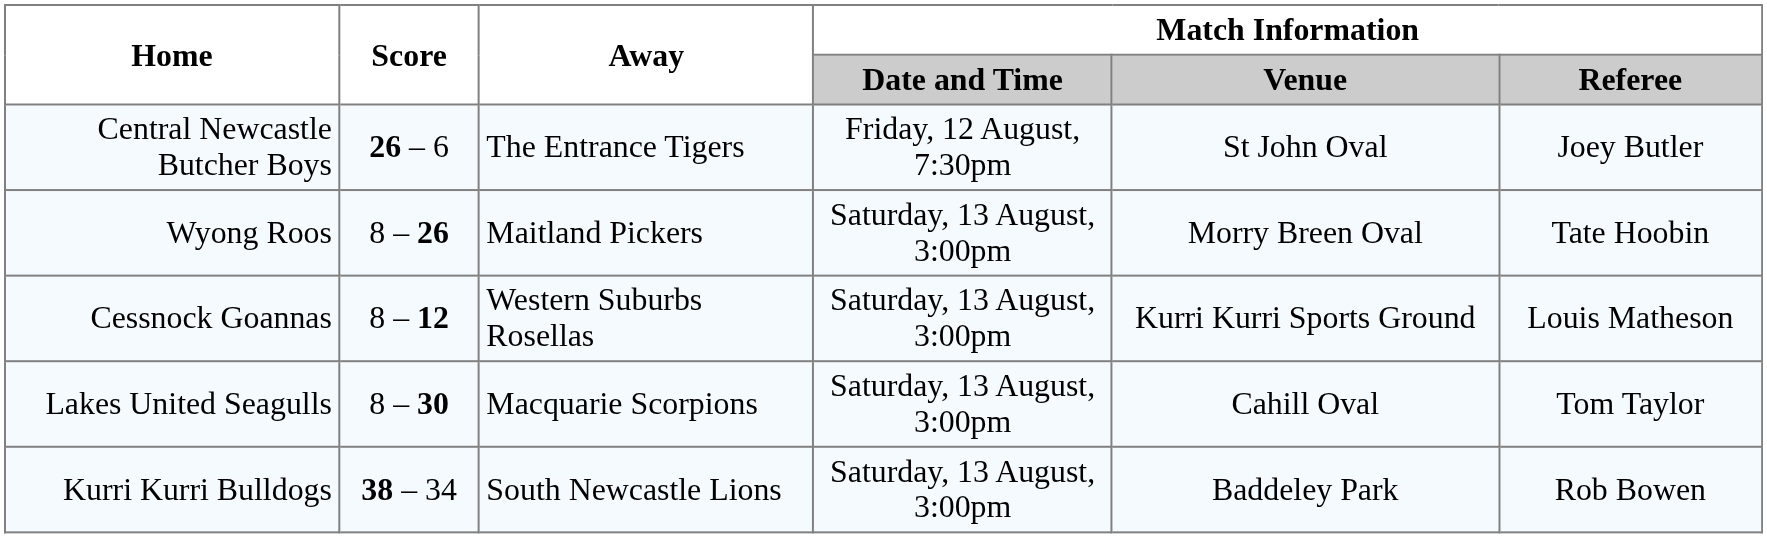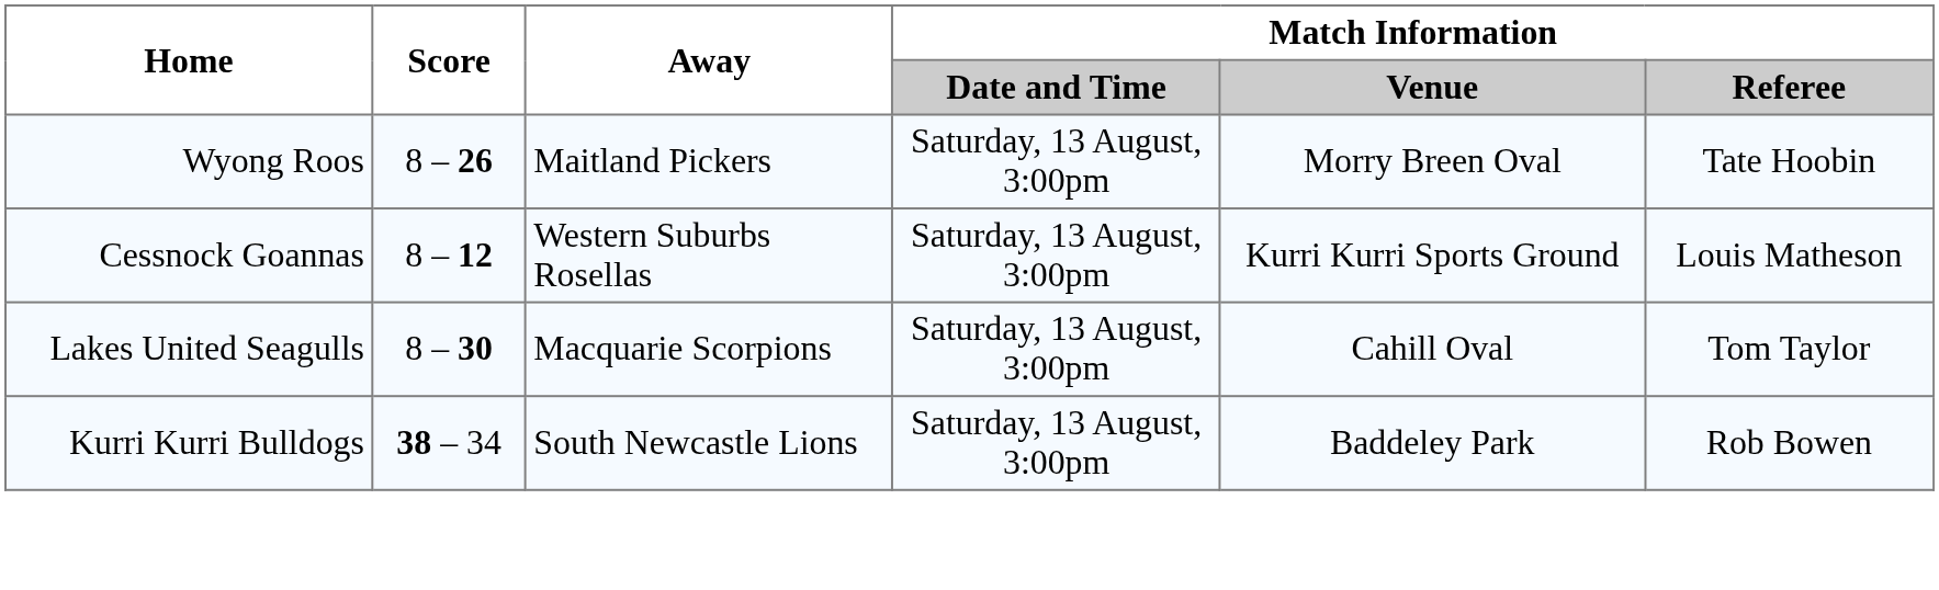 <table border="1" cellpadding="3" cellspacing="0" width="100%" style="border-collapse:collapse;  text-align:center;">
 <tr>
 <th rowspan="2" width="19%">Home</th>
 <th rowspan="2" width="8%">Score</th>
 <th rowspan="2" width="19%">Away</th>
 <th colspan="3">Match Information</th>
 </tr>
 <tr bgcolor="#CCCCCC">
 <th width="17%">Date and Time</th>
 <th width="22%">Venue</th>
 <th width="50%">Referee</th>
-</tr>
-<tr style="text-align:center; background:#f5faff;">
-<td align="right">Central Newcastle Butcher Boys </td>
-<td><strong>26</strong> – 6</td>
-<td align="left"> The Entrance Tigers</td>
-<td>Friday, 12 August, 7:30pm</td>
-<td>St John Oval</td>
-<td>Joey Butler</td>
 </tr>
 <tr style="text-align:center; background:#f5faff;">
 <td align="right">Wyong Roos </td>
 <td>8 – <strong>26</strong></td>
 <td align="left"> Maitland Pickers</td>
 <td>Saturday, 13 August, 3:00pm</td>
 <td>Morry Breen Oval</td>
 <td>Tate Hoobin</td>
 </tr>
 <tr style="text-align:center; background:#f5faff;">
 <td align="right">Cessnock Goannas </td>
 <td>8 – <strong>12</strong></td>
 <td align="left"> Western Suburbs Rosellas</td>
 <td>Saturday, 13 August, 3:00pm</td>
 <td>Kurri Kurri Sports Ground</td>
 <td>Louis Matheson</td>
 </tr>
 <tr style="text-align:center; background:#f5faff;">
 <td align="right">Lakes United Seagulls </td>
 <td>8 – <strong>30</strong></td>
 <td align="left"> Macquarie Scorpions</td>
 <td>Saturday, 13 August, 3:00pm</td>
 <td>Cahill Oval</td>
 <td>Tom Taylor</td>
 </tr>
 <tr style="text-align:center; background:#f5faff;">
 <td align="right">Kurri Kurri Bulldogs </td>
 <td><strong>38</strong> – 34</td>
 <td align="left"> South Newcastle Lions</td>
 <td>Saturday, 13 August, 3:00pm</td>
 <td>Baddeley Park</td>
 <td>Rob Bowen</td>
 </tr>
 </table>
